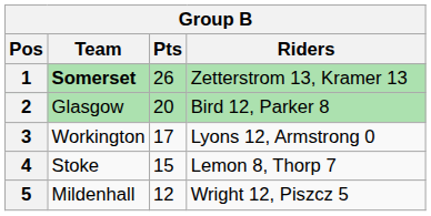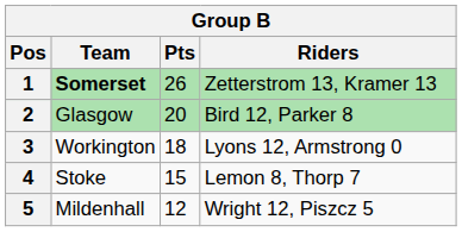 <table class="wikitable">
 <tr>
 <th colspan="4">Group B</th>
 </tr>
 <tr>
 <th width=20>Pos</th>
 <th width=80>Team</th>
 <th width=20>Pts</th>
 <th width=200>Riders</th>
 </tr>
 <tr style="background:#ACE1AF;">
 <th>1</th>
 <td><strong>Somerset</strong></td>
 <td>26</td>
 <td>Zetterstrom 13, Kramer 13</td>
 </tr>
 <tr style="background:#ACE1AF;">
 <th>2</th>
 <td>Glasgow</td>
 <td>20</td>
 <td>Bird 12, Parker 8</td>
 </tr>
 <tr>
 <th>3</th>
 <td>Workington</td>
-<td>17</td>
+<td>18</td>
 <td>Lyons 12, Armstrong 0</td>
 </tr>
 <tr>
 <th>4</th>
 <td>Stoke</td>
 <td>15</td>
 <td>Lemon 8, Thorp 7</td>
 </tr>
 <tr>
 <th>5</th>
 <td>Mildenhall</td>
 <td>12</td>
 <td>Wright 12, Piszcz 5</td>
 </tr>
 </table>
